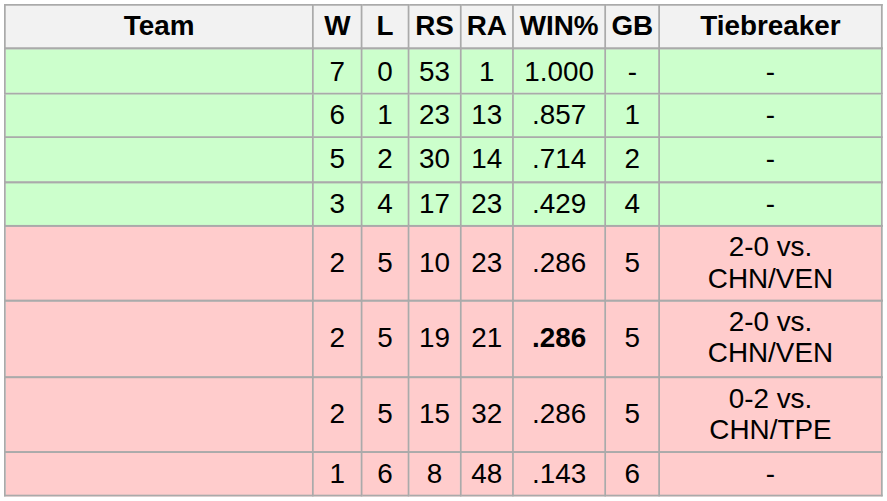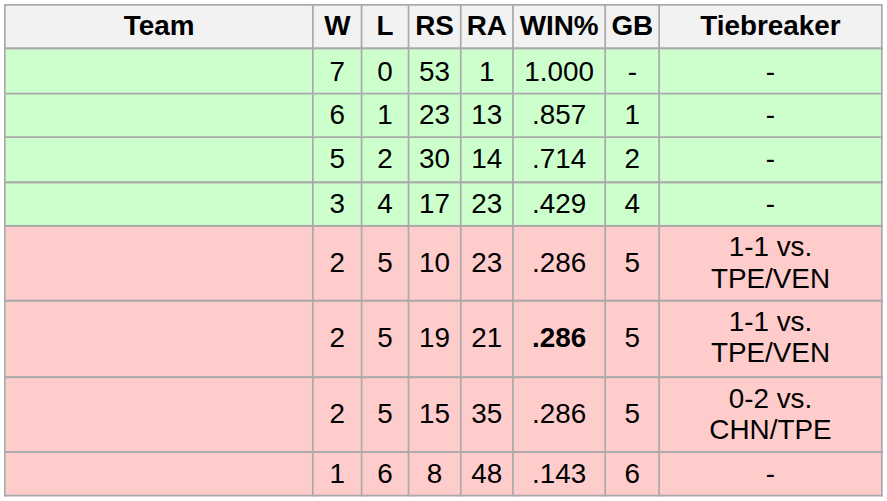 <table class=wikitable style=text-align:center>
 <tr>
 <th width=170>Team</th>
 <th width=20>W</th>
 <th width=20>L</th>
 <th width=20>RS</th>
 <th width=20>RA</th>
 <th width=20>WIN%</th>
 <th width=20>GB</th>
 <th width=120>Tiebreaker</th>
 </tr>
 <tr>
 </tr>
 <tr bgcolor="ccffcc">
 <td align=left></td>
 <td>7</td>
 <td>0</td>
 <td>53</td>
 <td>1</td>
 <td>1.000</td>
 <td>-</td>
 <td>-</td>
 </tr>
 <tr bgcolor="ccffcc">
 <td align=left></td>
 <td>6</td>
 <td>1</td>
 <td>23</td>
 <td>13</td>
 <td>.857</td>
 <td>1</td>
 <td>-</td>
 </tr>
 <tr bgcolor="ccffcc">
 <td align=left></td>
 <td>5</td>
 <td>2</td>
 <td>30</td>
 <td>14</td>
 <td>.714</td>
 <td>2</td>
 <td>-</td>
 </tr>
 <tr>
 </tr>
 <tr bgcolor="ccffcc">
 <td align=left></td>
 <td>3</td>
 <td>4</td>
 <td>17</td>
 <td>23</td>
 <td>.429</td>
 <td>4</td>
 <td>-</td>
 </tr>
 <tr>
 </tr>
 <tr bgcolor="#ffcccc">
 <td align=left></td>
 <td>2</td>
 <td>5</td>
 <td>10</td>
 <td>23</td>
 <td>.286</td>
 <td>5</td>
-<td>2-0 vs. CHN/VEN</td>
+<td>1-1 vs. TPE/VEN</td>
 </tr>
 <tr>
 </tr>
 <tr bgcolor="#ffcccc">
 <td align=left></td>
 <td>2</td>
 <td>5</td>
 <td>19</td>
 <td>21</td>
 <td><strong>.286</strong></td>
 <td>5</td>
-<td>2-0 vs. CHN/VEN</td>
+<td>1-1 vs. TPE/VEN</td>
 </tr>
 <tr>
 </tr>
 <tr bgcolor="#ffcccc">
 <td align=left><strong></strong></td>
 <td>2</td>
 <td>5</td>
 <td>15</td>
-<td>32</td>
+<td>35</td>
 <td>.286</td>
 <td>5</td>
 <td>0-2 vs. CHN/TPE</td>
 </tr>
 <tr>
 </tr>
 <tr bgcolor="#ffcccc">
 <td align=left></td>
 <td>1</td>
 <td>6</td>
 <td>8</td>
 <td>48</td>
 <td>.143</td>
 <td>6</td>
 <td>-</td>
 </tr>
 </table>
